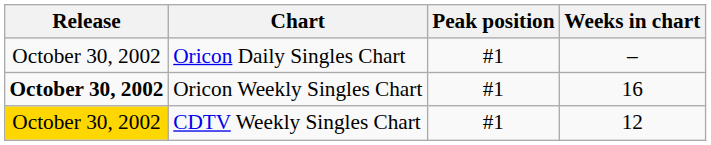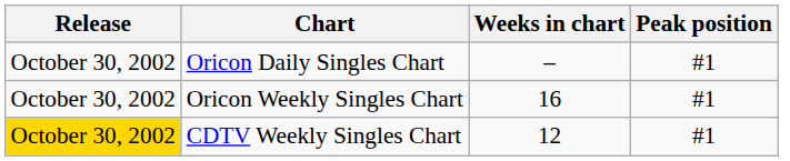 <table class="wikitable" style="text-align:center" cellpadding="2">
 <tr>
 <th>Release</th>
 <th>Chart</th>
+<th>Weeks in chart</th>
 <th>Peak position</th>
-<th>Weeks in chart</th>
 </tr>
 <tr>
 <td>October 30, 2002</td>
 <td align="left"><a href='#'>Oricon</a> Daily Singles Chart</td>
+<td>–</td>
 <td>#1</td>
-<td>–</td>
 </tr>
 <tr>
-<td><strong>October 30, 2002</strong></td>
+<td>October 30, 2002</td>
 <td align="left">Oricon Weekly Singles Chart</td>
+<td>16</td>
 <td>#1</td>
-<td>16</td>
 </tr>
 <tr>
 <td style="background: gold;">October 30, 2002</td>
 <td align="left"><a href='#'>CDTV</a> Weekly Singles Chart</td>
+<td>12</td>
 <td>#1</td>
-<td>12</td>
 </tr>
 </table>
